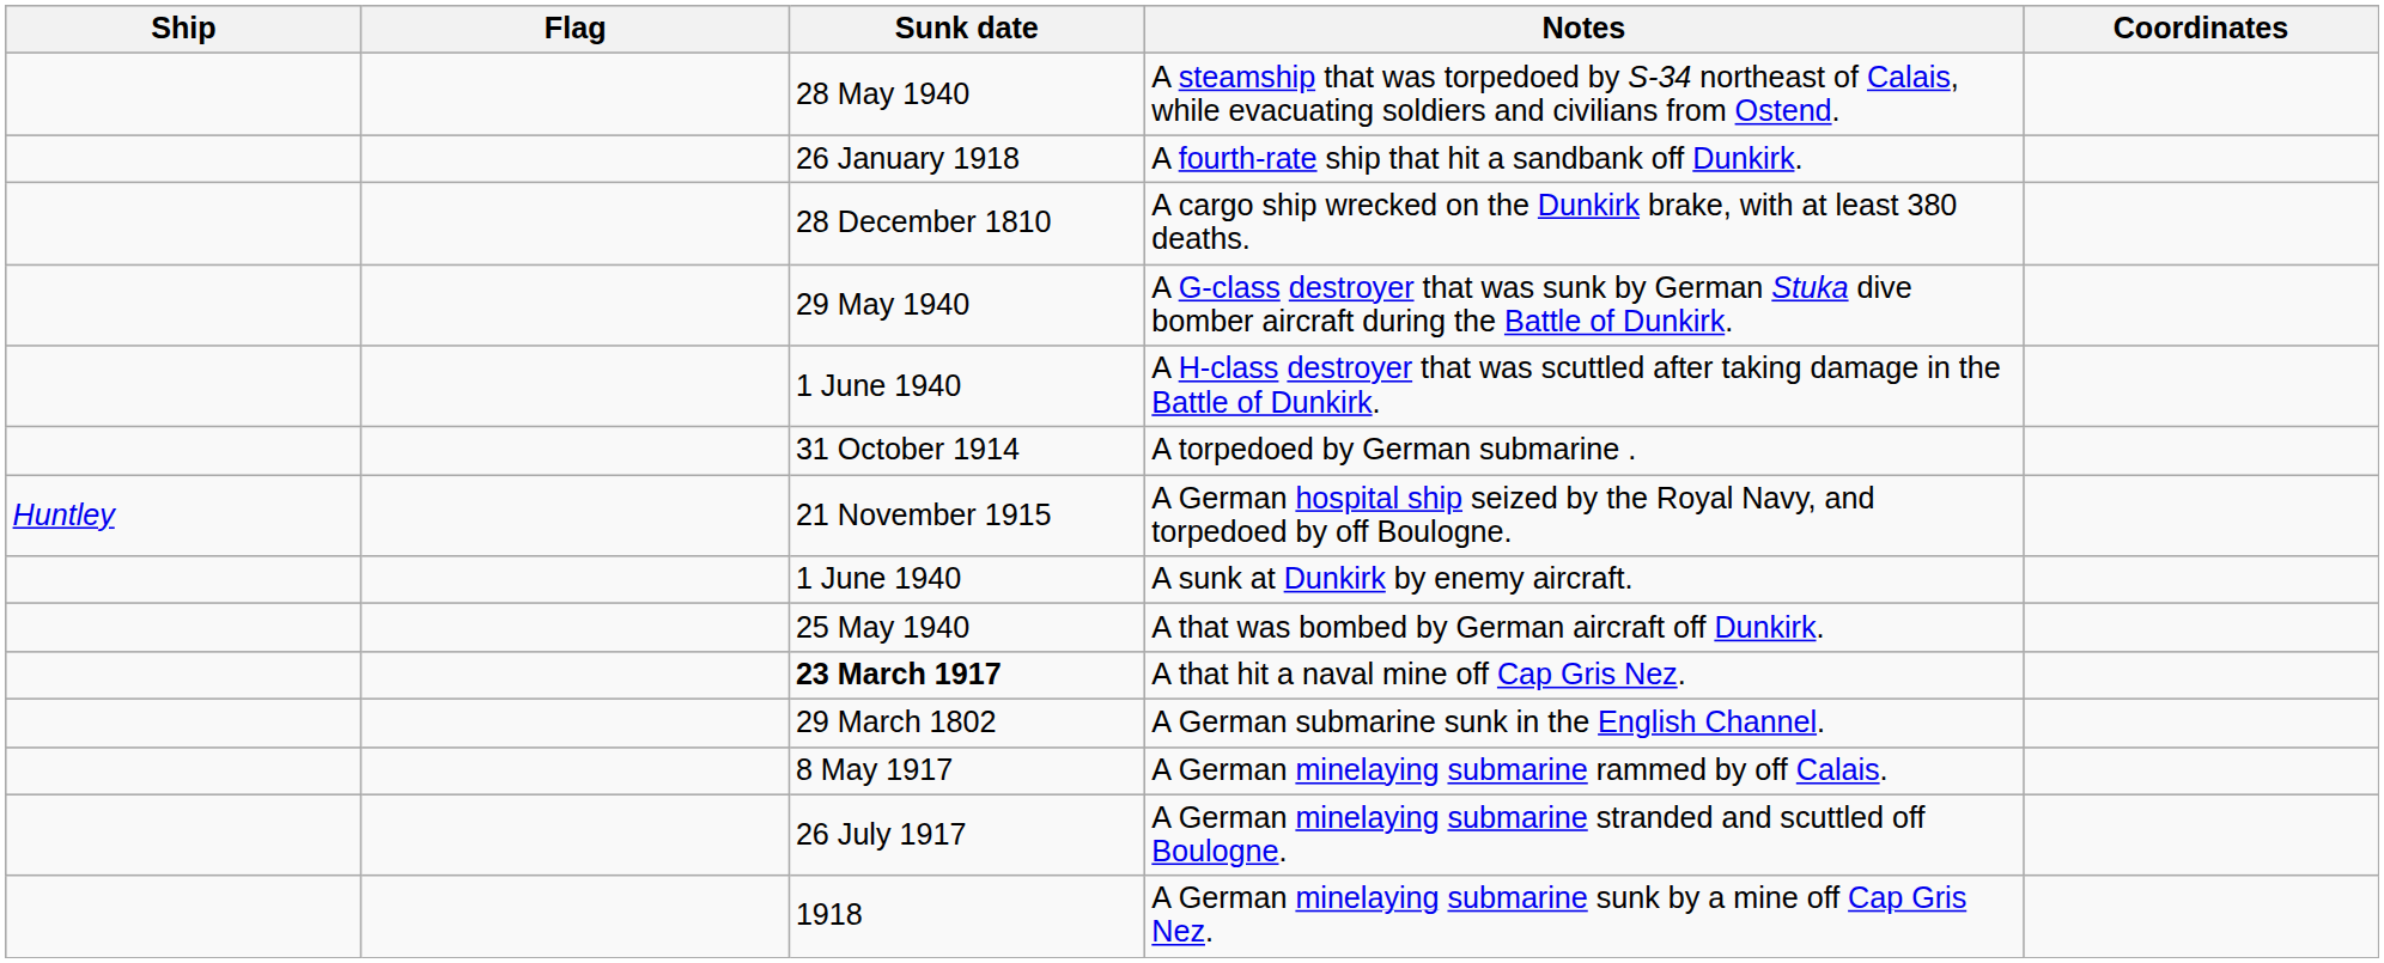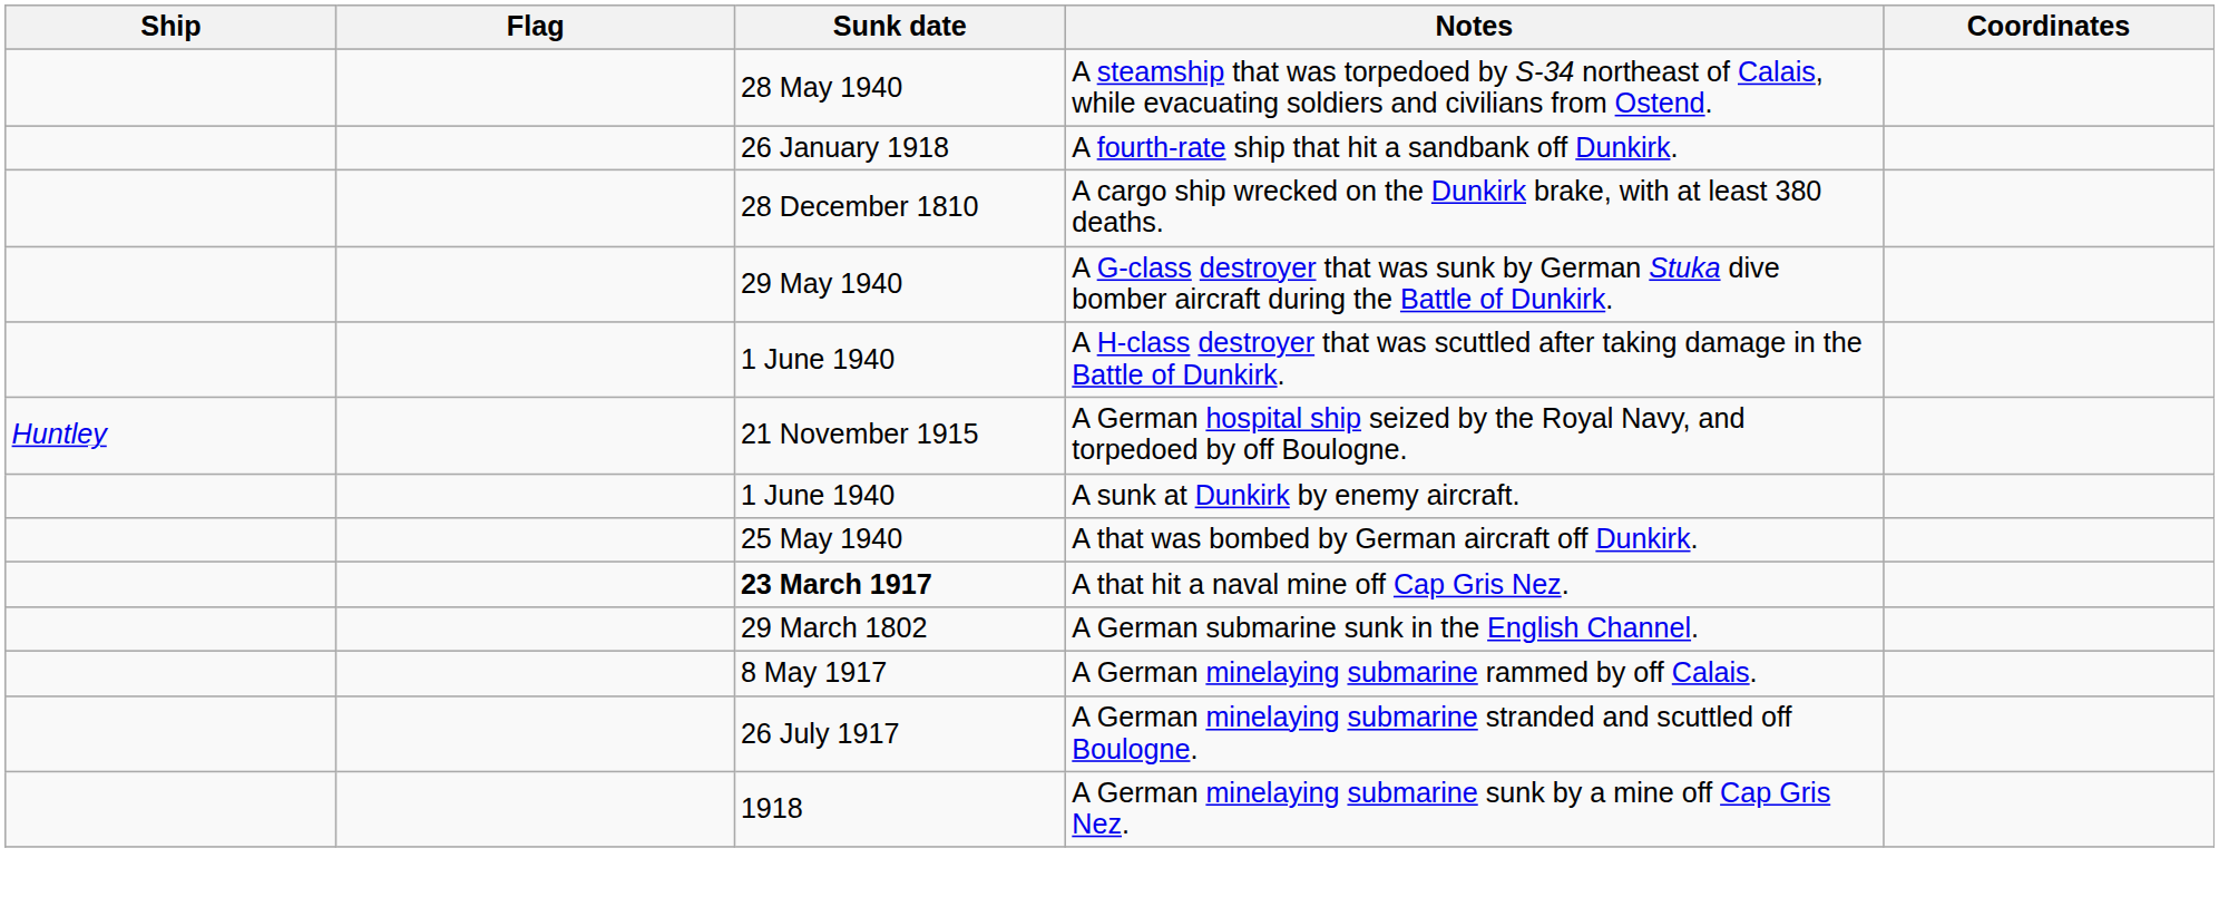 <table class=wikitable | style = "width:100%">
 <tr>
 <th style="width:15%">Ship</th>
 <th style="width:18%">Flag</th>
 <th style="width:15%">Sunk date</th>
 <th style="width:37%">Notes</th>
 <th style="width:15%">Coordinates</th>
 </tr>
 <tr>
 <td></td>
 <td></td>
 <td>28 May 1940</td>
 <td>A <a href='#'>steamship</a> that was torpedoed by <em>S-34</em> northeast of <a href='#'>Calais</a>, while evacuating soldiers and civilians from <a href='#'>Ostend</a>.</td>
 <td></td>
 </tr>
 <tr>
 <td></td>
 <td></td>
 <td>26 January 1918</td>
 <td>A <a href='#'>fourth-rate</a> ship that hit a sandbank off <a href='#'>Dunkirk</a>.</td>
 <td></td>
 </tr>
 <tr>
 <td></td>
 <td></td>
 <td>28 December 1810</td>
 <td>A cargo ship wrecked on the <a href='#'>Dunkirk</a> brake, with at least 380 deaths.</td>
 <td></td>
 </tr>
 <tr>
 <td></td>
 <td></td>
 <td>29 May 1940</td>
 <td>A <a href='#'>G-class</a> <a href='#'>destroyer</a> that was sunk by German <em><a href='#'>Stuka</a></em> dive bomber aircraft during the <a href='#'>Battle of Dunkirk</a>.</td>
 <td></td>
 </tr>
 <tr>
 <td></td>
 <td></td>
 <td>1 June 1940</td>
 <td>A <a href='#'>H-class</a> <a href='#'>destroyer</a> that was scuttled after taking damage in the <a href='#'>Battle of Dunkirk</a>.</td>
-<td></td>
-</tr>
-<tr>
-<td></td>
-<td></td>
-<td>31 October 1914</td>
-<td>A  torpedoed by German submarine .</td>
 <td></td>
 </tr>
 <tr>
 <td><a href='#'><em>Huntley</em></a></td>
 <td></td>
 <td>21 November 1915</td>
 <td>A German <a href='#'>hospital ship</a> seized by the Royal Navy, and torpedoed by  off Boulogne.</td>
 <td></td>
 </tr>
 <tr>
 <td></td>
 <td></td>
 <td>1 June 1940</td>
 <td>A  sunk at <a href='#'>Dunkirk</a> by enemy aircraft.</td>
 <td></td>
 </tr>
 <tr>
 <td></td>
 <td></td>
 <td>25 May 1940</td>
 <td>A  that was bombed by German aircraft off <a href='#'>Dunkirk</a>.</td>
 <td></td>
 </tr>
 <tr>
 <td></td>
 <td></td>
 <td><strong>23 March 1917</strong></td>
 <td>A  that hit a naval mine off <a href='#'>Cap Gris Nez</a>.</td>
 <td></td>
 </tr>
 <tr>
 <td></td>
 <td></td>
 <td>29 March 1802</td>
 <td>A German submarine sunk in the <a href='#'>English Channel</a>.</td>
 <td></td>
 </tr>
 <tr>
 <td></td>
 <td></td>
 <td>8 May 1917</td>
 <td>A German <a href='#'>minelaying</a> <a href='#'>submarine</a> rammed by  off <a href='#'>Calais</a>.</td>
 <td></td>
 </tr>
 <tr>
 <td></td>
 <td></td>
 <td>26 July 1917</td>
 <td>A German <a href='#'>minelaying</a> <a href='#'>submarine</a> stranded and scuttled off <a href='#'>Boulogne</a>.</td>
 <td></td>
 </tr>
 <tr>
 <td></td>
 <td></td>
 <td>1918</td>
 <td>A German <a href='#'>minelaying</a> <a href='#'>submarine</a> sunk by a mine off <a href='#'>Cap Gris Nez</a>.</td>
 <td></td>
 </tr>
 </table>
